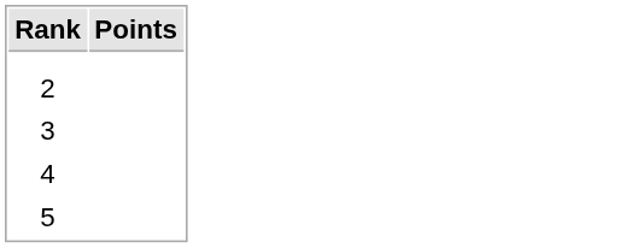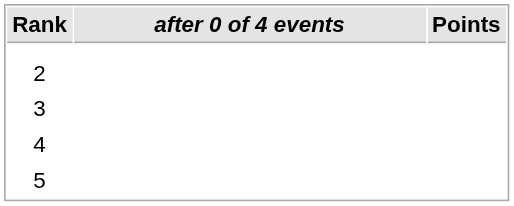 <table cellspacing="1" cellpadding="3" style="border:1px solid #AAAAAA;font-size:86%">
 <tr style="background-color: #E4E4E4;">
 <th style="border-bottom:1px solid #AAAAAA; width: 10px;">Rank</th>
+<th style="border-bottom:1px solid #AAAAAA; width: 210px;"><em>after 0 of 4 events</em></th>
 <th style="border-bottom:1px solid #AAAAAA; width: 40px;">Points</th>
 </tr>
 <tr>
 <td align=center></td>
+<td></td>
 <td align=center></td>
 </tr>
 <tr>
 <td align=center>2</td>
+<td></td>
 <td align=center></td>
 </tr>
 <tr>
 <td align=center>3</td>
+<td></td>
 <td align=center></td>
 </tr>
 <tr>
 <td align=center>4</td>
+<td></td>
 <td align=center></td>
 </tr>
 <tr>
 <td align=center>5</td>
+<td></td>
 <td align=center></td>
 </tr>
 </table>
